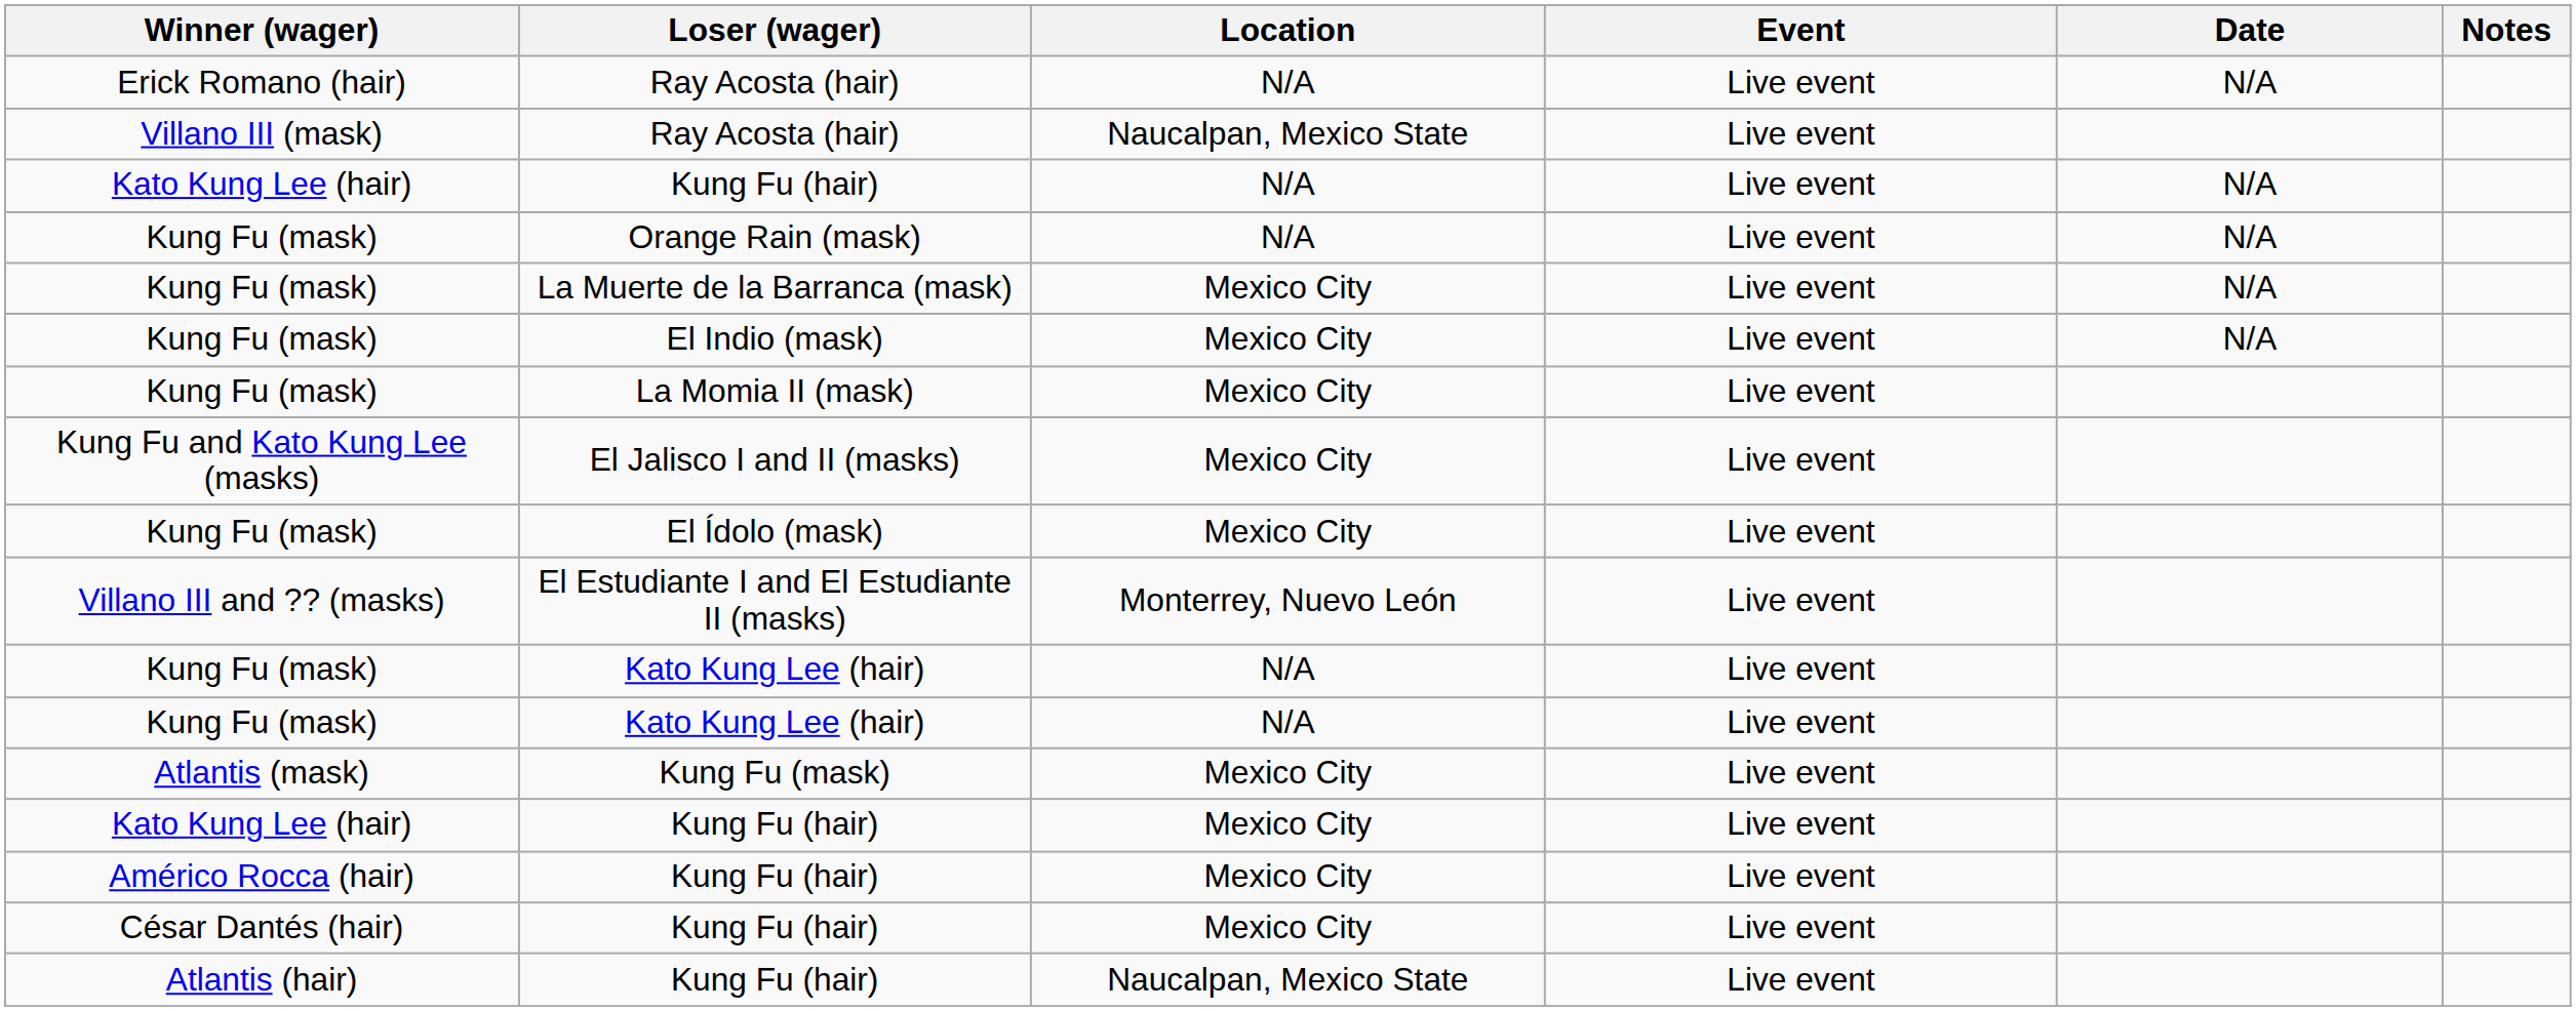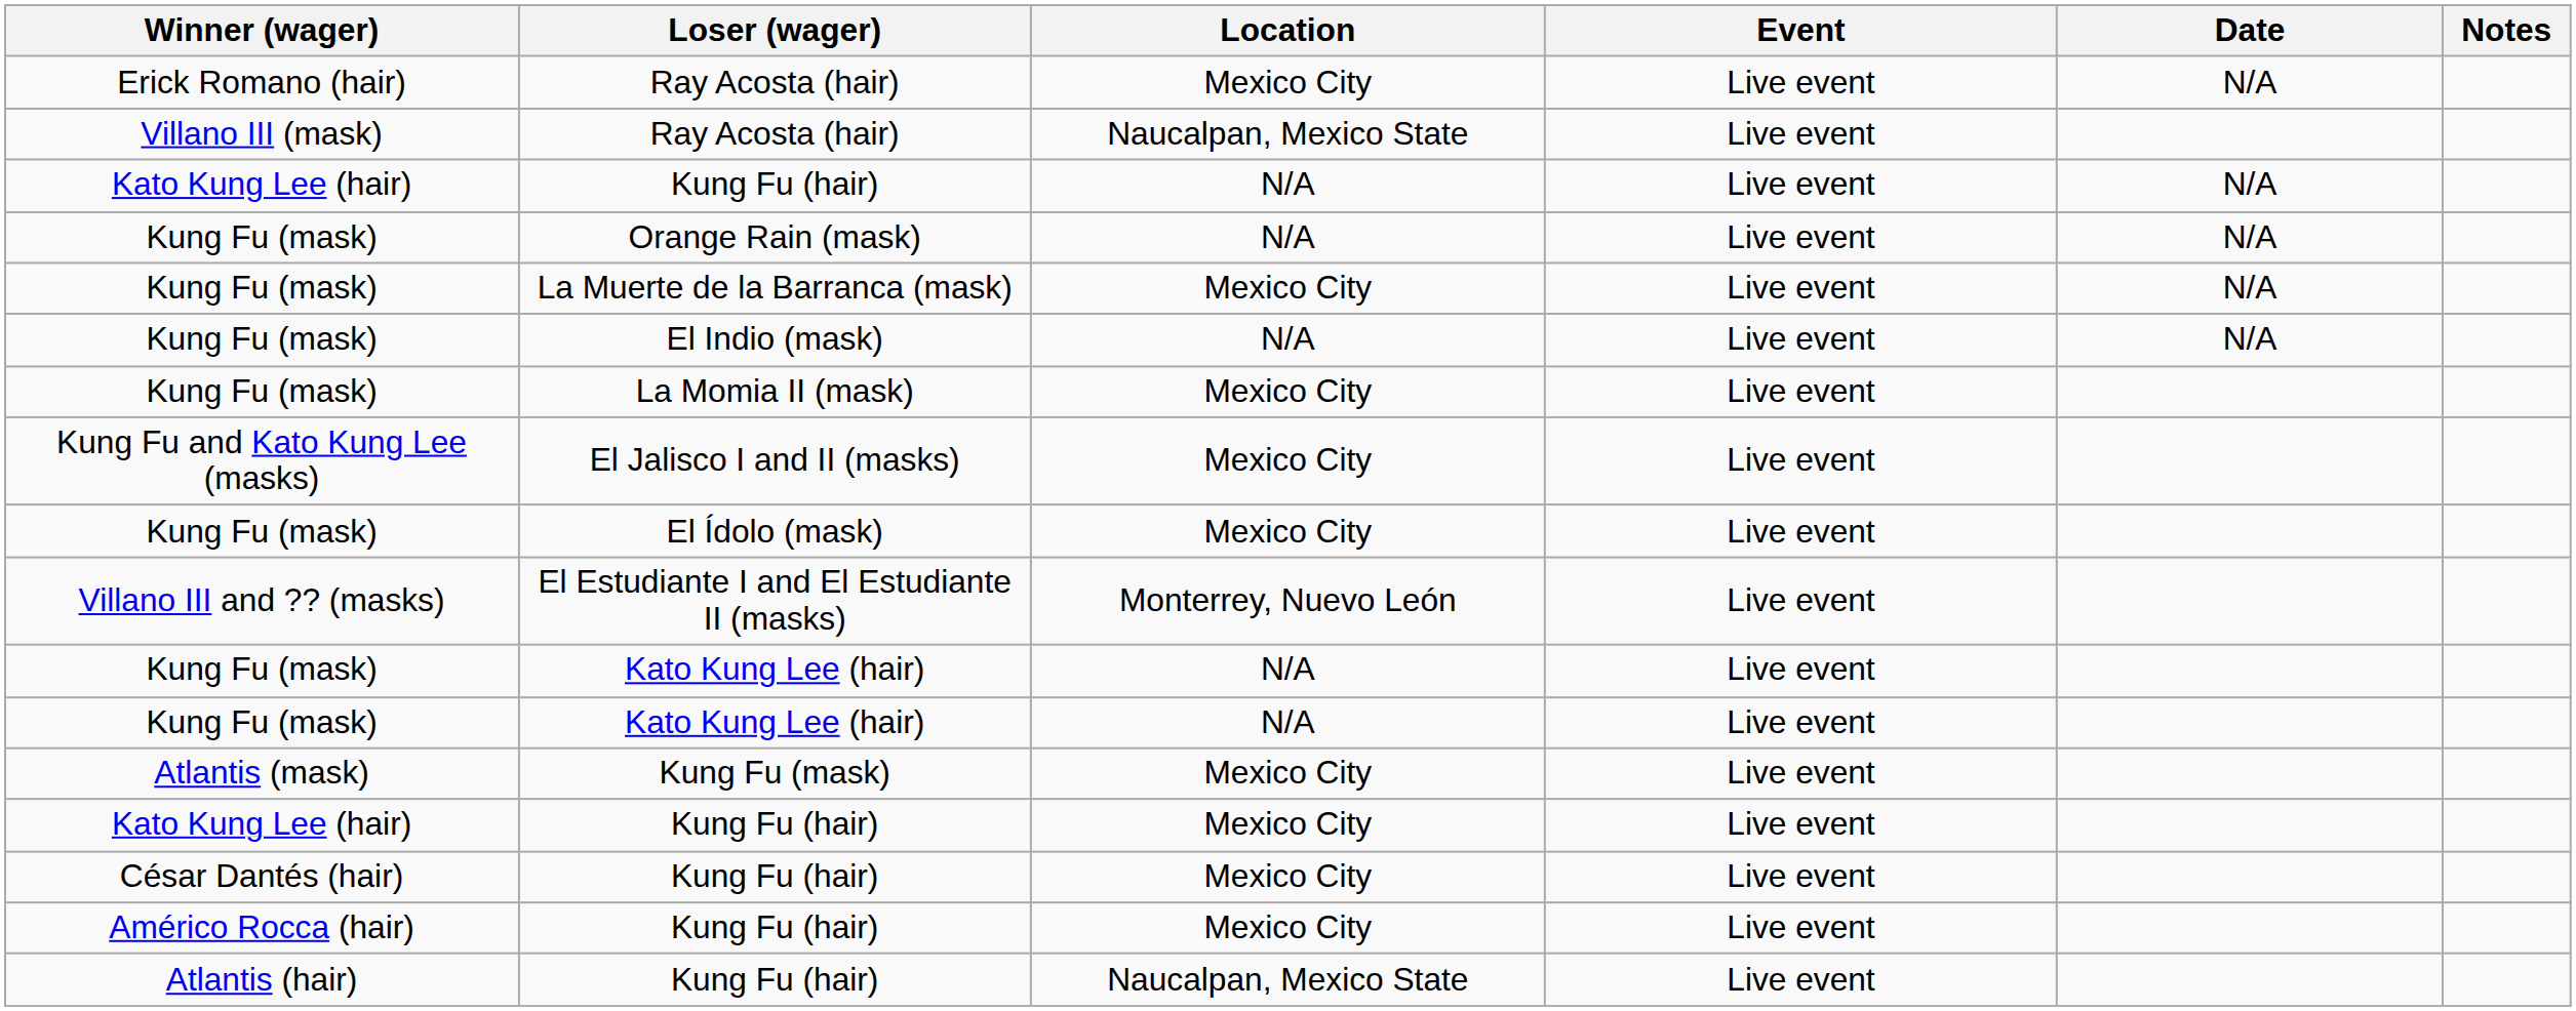 <table class="wikitable sortable" width=100%  style="text-align: center">
 <tr>
 <th width=20% scope="col">Winner (wager)</th>
 <th width=20% scope="col">Loser (wager)</th>
 <th width=20% scope="col">Location</th>
 <th width=20% scope="col">Event</th>
 <th width=15% scope="col">Date</th>
 <th class="unsortable" width=5% scope="col">Notes</th>
 </tr>
 <tr>
 <td>Erick Romano (hair)</td>
 <td>Ray Acosta (hair)</td>
-<td>N/A</td>
+<td>Mexico City</td>
 <td>Live event</td>
 <td>N/A</td>
 <td> </td>
 </tr>
 <tr>
 <td><a href='#'>Villano III</a> (mask)</td>
 <td>Ray Acosta (hair)</td>
 <td>Naucalpan, Mexico State</td>
 <td>Live event</td>
 <td></td>
 <td></td>
 </tr>
 <tr>
 <td><a href='#'>Kato Kung Lee</a> (hair)</td>
 <td>Kung Fu (hair)</td>
 <td>N/A</td>
 <td>Live event</td>
 <td>N/A</td>
 <td> </td>
 </tr>
 <tr>
 <td>Kung Fu (mask)</td>
 <td>Orange Rain (mask)</td>
 <td>N/A</td>
 <td>Live event</td>
 <td>N/A</td>
 <td></td>
 </tr>
 <tr>
 <td>Kung Fu (mask)</td>
 <td>La Muerte de la Barranca (mask)</td>
 <td>Mexico City</td>
 <td>Live event</td>
 <td>N/A</td>
 <td></td>
 </tr>
 <tr>
 <td>Kung Fu (mask)</td>
 <td>El Indio (mask)</td>
-<td>Mexico City</td>
+<td>N/A</td>
 <td>Live event</td>
 <td>N/A</td>
 <td></td>
 </tr>
 <tr>
 <td>Kung Fu (mask)</td>
 <td>La Momia II (mask)</td>
 <td>Mexico City</td>
 <td>Live event</td>
 <td></td>
 <td></td>
 </tr>
 <tr>
 <td>Kung Fu and <a href='#'>Kato Kung Lee</a> (masks)</td>
 <td>El Jalisco I and II (masks)</td>
 <td>Mexico City</td>
 <td>Live event</td>
 <td></td>
 <td></td>
 </tr>
 <tr>
 <td>Kung Fu (mask)</td>
 <td>El Ídolo (mask)</td>
 <td>Mexico City</td>
 <td>Live event</td>
 <td></td>
 <td></td>
 </tr>
 <tr>
 <td><a href='#'>Villano III</a> and ?? (masks)</td>
 <td>El Estudiante I and El Estudiante II (masks)</td>
 <td>Monterrey, Nuevo León</td>
 <td>Live event</td>
 <td></td>
 <td></td>
 </tr>
 <tr>
 <td>Kung Fu (mask)</td>
 <td><a href='#'>Kato Kung Lee</a> (hair)</td>
 <td>N/A</td>
 <td>Live event</td>
 <td></td>
 <td></td>
 </tr>
 <tr>
 <td>Kung Fu (mask)</td>
 <td><a href='#'>Kato Kung Lee</a> (hair)</td>
 <td>N/A</td>
 <td>Live event</td>
 <td></td>
 <td></td>
 </tr>
 <tr>
 <td><a href='#'>Atlantis</a> (mask)</td>
 <td>Kung Fu (mask)</td>
 <td>Mexico City</td>
 <td>Live event</td>
 <td></td>
 <td></td>
 </tr>
 <tr>
 <td><a href='#'>Kato Kung Lee</a> (hair)</td>
 <td>Kung Fu (hair)</td>
 <td>Mexico City</td>
 <td>Live event</td>
 <td></td>
 <td></td>
 </tr>
 <tr>
-<td><a href='#'>Américo Rocca</a> (hair)</td>
+<td>César Dantés (hair)</td>
 <td>Kung Fu (hair)</td>
 <td>Mexico City</td>
 <td>Live event</td>
 <td></td>
 <td> </td>
 </tr>
 <tr>
-<td>César Dantés (hair)</td>
+<td><a href='#'>Américo Rocca</a> (hair)</td>
 <td>Kung Fu (hair)</td>
 <td>Mexico City</td>
 <td>Live event</td>
 <td></td>
 <td> </td>
 </tr>
 <tr>
 <td><a href='#'>Atlantis</a> (hair)</td>
 <td>Kung Fu (hair)</td>
 <td>Naucalpan, Mexico State</td>
 <td>Live event</td>
 <td></td>
 <td> </td>
 </tr>
 </table>
